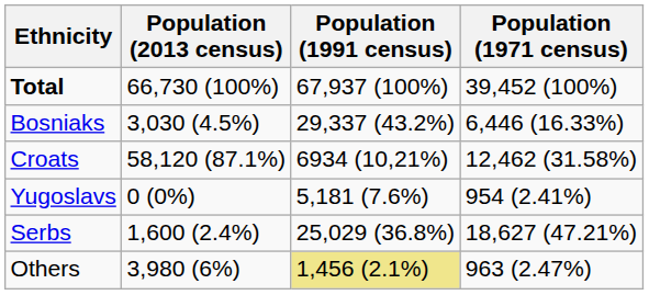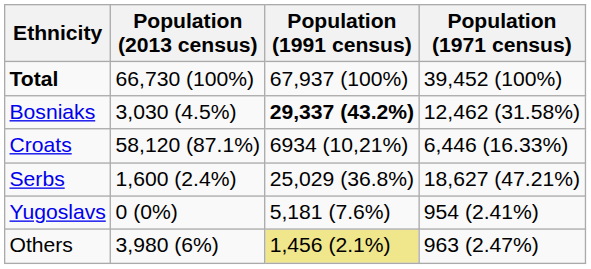 <table class="wikitable sortable">
 <tr>
 <th>Ethnicity</th>
 <th>Population<br>(2013 census)</th>
 <th>Population<br>(1991 census)</th>
 <th>Population<br>(1971 census)</th>
 </tr>
 <tr>
 <td><strong>Total</strong></td>
 <td>66,730 (100%)</td>
 <td>67,937 (100%)</td>
 <td>39,452 (100%)</td>
 </tr>
 <tr>
 <td><a href='#'>Bosniaks</a></td>
 <td>3,030 (4.5%)</td>
-<td>29,337 (43.2%)</td>
-<td>6,446 (16.33%)</td>
+<td><strong>29,337 (43.2%)</strong></td>
+<td>12,462 (31.58%)</td>
 </tr>
 <tr>
 <td><a href='#'>Croats</a></td>
 <td>58,120 (87.1%)</td>
 <td>6934 (10,21%)</td>
-<td>12,462 (31.58%)</td>
+<td>6,446 (16.33%)</td>
+</tr>
+<tr>
+<td><a href='#'>Serbs</a></td>
+<td>1,600 (2.4%)</td>
+<td>25,029 (36.8%)</td>
+<td>18,627 (47.21%)</td>
 </tr>
 <tr>
 <td><a href='#'>Yugoslavs</a></td>
 <td>0 (0%)</td>
 <td>5,181 (7.6%)</td>
 <td>954 (2.41%)</td>
 </tr>
 <tr>
-<td><a href='#'>Serbs</a></td>
-<td>1,600 (2.4%)</td>
-<td>25,029 (36.8%)</td>
-<td>18,627 (47.21%)</td>
-</tr>
-<tr>
 <td>Others</td>
 <td>3,980 (6%)</td>
 <td style="background: khaki;">1,456 (2.1%)</td>
 <td>963 (2.47%)</td>
 </tr>
 </table>
